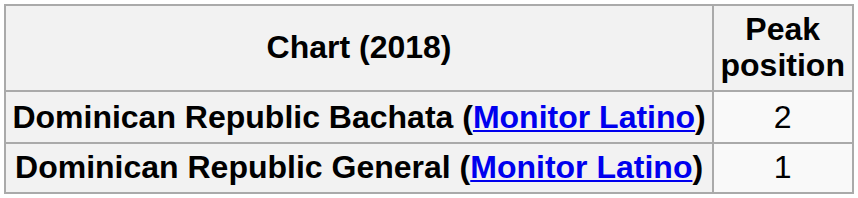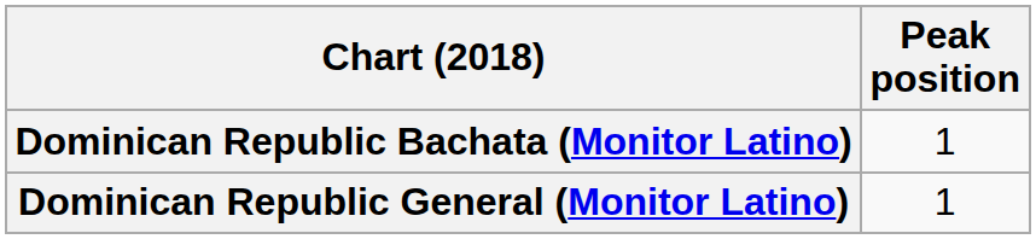 <table class="wikitable sortable plainrowheaders" style="text-align:center;">
 <tr>
 <th scope="col">Chart (2018)</th>
 <th scope="col">Peak<br>position</th>
 </tr>
 <tr>
 <th scope="row">Dominican Republic Bachata (<a href='#'>Monitor Latino</a>)</th>
-<td>2</td>
+<td>1</td>
 </tr>
 <tr>
 <th scope="row">Dominican Republic General (<a href='#'>Monitor Latino</a>)</th>
 <td>1</td>
 </tr>
 <tr>
 </tr>
 </table>
